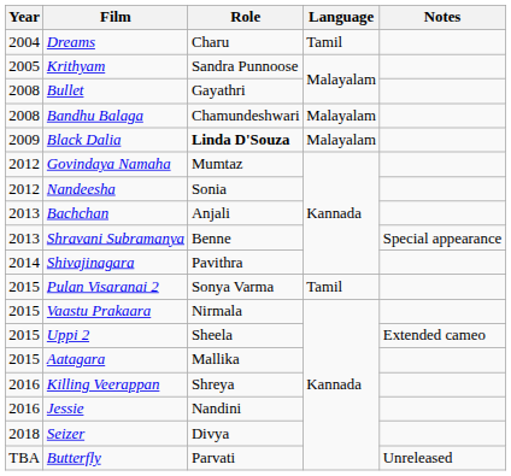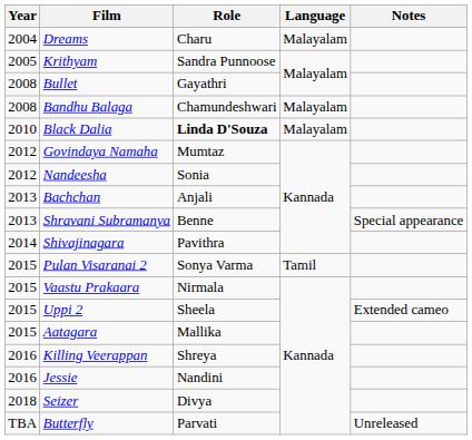 <table class="wikitable sortable">
 <tr>
 <th>Year</th>
 <th>Film</th>
 <th>Role</th>
 <th>Language</th>
 <th>Notes</th>
 </tr>
 <tr>
 <td>2004</td>
 <td><em><a href='#'>Dreams</a></em></td>
 <td>Charu</td>
-<td>Tamil</td>
+<td>Malayalam</td>
 <td></td>
 </tr>
 <tr>
 <td>2005</td>
 <td><em><a href='#'>Krithyam</a></em></td>
 <td>Sandra Punnoose</td>
 <td rowspan=2>Malayalam</td>
 <td></td>
 </tr>
 <tr>
 <td>2008</td>
 <td><em><a href='#'>Bullet</a></em></td>
 <td>Gayathri</td>
 <td></td>
 </tr>
 <tr>
 <td>2008</td>
 <td><em><a href='#'>Bandhu Balaga</a></em></td>
 <td>Chamundeshwari</td>
 <td>Malayalam</td>
 <td></td>
 </tr>
 <tr>
-<td>2009</td>
+<td>2010</td>
 <td><em><a href='#'>Black Dalia</a></em></td>
 <td><strong>Linda D'Souza</strong></td>
 <td>Malayalam</td>
 <td></td>
 </tr>
 <tr>
 <td>2012</td>
 <td><em><a href='#'>Govindaya Namaha</a></em></td>
 <td>Mumtaz</td>
 <td rowspan="5">Kannada</td>
 <td></td>
 </tr>
 <tr>
 <td>2012</td>
 <td><em><a href='#'>Nandeesha</a></em></td>
 <td>Sonia</td>
 <td></td>
 </tr>
 <tr>
 <td>2013</td>
 <td><em><a href='#'>Bachchan</a></em></td>
 <td>Anjali</td>
 <td></td>
 </tr>
 <tr>
 <td>2013</td>
 <td><em><a href='#'>Shravani Subramanya</a></em></td>
 <td>Benne</td>
 <td>Special appearance</td>
 </tr>
 <tr>
 <td>2014</td>
 <td><em><a href='#'>Shivajinagara</a></em></td>
 <td>Pavithra</td>
 <td></td>
 </tr>
 <tr>
 <td>2015</td>
 <td><em><a href='#'>Pulan Visaranai 2</a></em></td>
 <td>Sonya Varma</td>
 <td>Tamil</td>
 <td></td>
 </tr>
 <tr>
 <td>2015</td>
 <td><em><a href='#'>Vaastu Prakaara</a></em></td>
 <td>Nirmala</td>
 <td rowspan="7">Kannada</td>
 <td></td>
 </tr>
 <tr>
 <td>2015</td>
 <td><em><a href='#'>Uppi 2</a></em></td>
 <td>Sheela</td>
 <td>Extended cameo</td>
 </tr>
 <tr>
 <td>2015</td>
 <td><em><a href='#'>Aatagara</a></em></td>
 <td>Mallika</td>
 <td></td>
 </tr>
 <tr>
 <td>2016</td>
 <td><em><a href='#'>Killing Veerappan</a></em></td>
 <td>Shreya</td>
 <td></td>
 </tr>
 <tr>
 <td>2016</td>
 <td><em><a href='#'>Jessie</a></em></td>
 <td>Nandini</td>
 <td></td>
 </tr>
 <tr>
 <td>2018</td>
 <td><em><a href='#'>Seizer</a></em></td>
 <td>Divya</td>
 <td></td>
 </tr>
 <tr>
 <td>TBA</td>
 <td><em><a href='#'> Butterfly</a></em></td>
 <td>Parvati</td>
 <td>Unreleased</td>
 </tr>
 </table>
